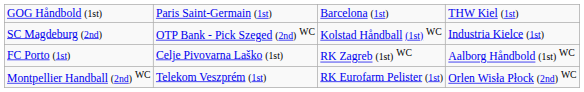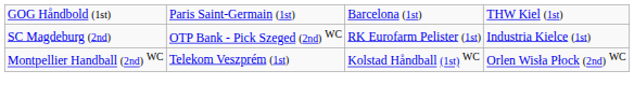 <table class="wikitable">
 <tr>
 <td> <a href='#'>GOG Håndbold</a> <small>(1st)</small></td>
 <td> <a href='#'>Paris Saint-Germain</a> <small>(<a href='#'>1st</a>)</small></td>
 <td> <a href='#'>Barcelona</a> <small>(<a href='#'>1st</a>)</small></td>
 <td> <a href='#'>THW Kiel</a> <small>(<a href='#'>1st</a>)</small></td>
 </tr>
 <tr>
 <td> <a href='#'>SC Magdeburg</a> <small>(<a href='#'>2nd</a>)</small></td>
 <td> <a href='#'>OTP Bank - Pick Szeged</a> <small>(<a href='#'>2nd</a>)</small> <sup>WC</sup></td>
-<td> <a href='#'>Kolstad Håndball</a> <small><a href='#'>(1st)</a></small> <sup>WC</sup></td>
+<td> <a href='#'>RK Eurofarm Pelister</a> <small>(<a href='#'>1st</a>)</small></td>
 <td> <a href='#'>Industria Kielce</a> <small>(<a href='#'>1st</a>)</small></td>
-</tr>
-<tr>
-<td> <a href='#'>FC Porto</a> <small>(<a href='#'>1st</a>)</small></td>
-<td> <a href='#'>Celje Pivovarna Laško</a> <small>(1st)</small></td>
-<td> <a href='#'>RK Zagreb</a> <small>(1st)</small> <sup>WC</sup></td>
-<td> <a href='#'>Aalborg Håndbold</a> <small>(1st)</small> <sup>WC</sup></td>
 </tr>
 <tr>
 <td> <a href='#'>Montpellier Handball</a> <small>(<a href='#'>2nd</a>)</small> <sup>WC</sup></td>
 <td> <a href='#'>Telekom Veszprém</a> <small>(<a href='#'>1st</a>)</small></td>
-<td> <a href='#'>RK Eurofarm Pelister</a> <small>(<a href='#'>1st</a>)</small></td>
+<td> <a href='#'>Kolstad Håndball</a> <small><a href='#'>(1st)</a></small> <sup>WC</sup></td>
 <td> <a href='#'>Orlen Wisła Płock</a> <small>(<a href='#'>2nd</a>)</small> <sup>WC</sup></td>
 </tr>
 </table>
